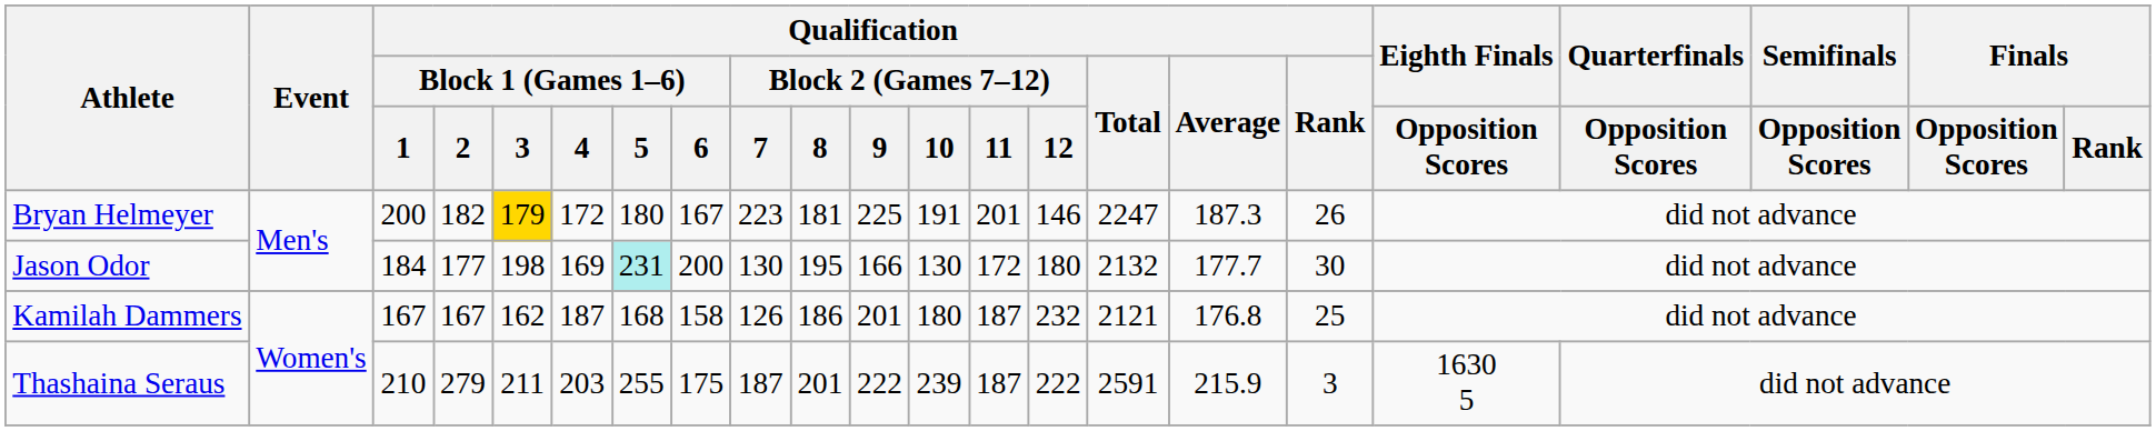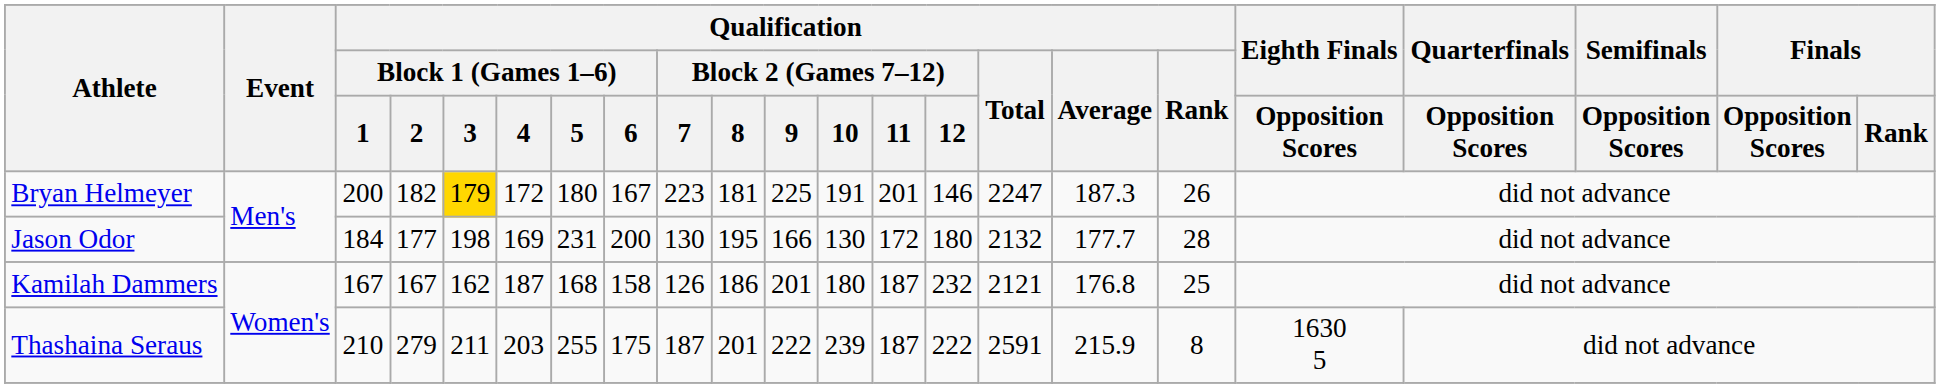 <table class="wikitable" border="1" style="font-size:90%">
 <tr>
 <th rowspan=3>Athlete</th>
 <th rowspan=3>Event</th>
 <th colspan=15>Qualification</th>
 <th rowspan=2>Eighth Finals</th>
 <th rowspan=2>Quarterfinals</th>
 <th rowspan=2>Semifinals</th>
 <th rowspan=2 colspan=2>Finals</th>
 </tr>
 <tr>
 <th colspan=6>Block 1 (Games 1–6)</th>
 <th colspan=6>Block 2 (Games 7–12)</th>
 <th rowspan=2>Total</th>
 <th rowspan=2>Average</th>
 <th rowspan=2>Rank</th>
 </tr>
 <tr>
 <th>1</th>
 <th>2</th>
 <th>3</th>
 <th>4</th>
 <th>5</th>
 <th>6</th>
 <th>7</th>
 <th>8</th>
 <th>9</th>
 <th>10</th>
 <th>11</th>
 <th>12</th>
 <th>Opposition<br>Scores</th>
 <th>Opposition<br>Scores</th>
 <th>Opposition<br>Scores</th>
 <th>Opposition<br>Scores</th>
 <th>Rank</th>
 </tr>
 <tr>
 <td><a href='#'>Bryan Helmeyer</a></td>
 <td rowspan=2><a href='#'>Men's</a><br></td>
 <td align=center>200</td>
 <td align=center>182</td>
 <td align=center style="background: gold;">179</td>
 <td align=center>172</td>
 <td align=center>180</td>
 <td align=center>167</td>
 <td align=center>223</td>
 <td align=center>181</td>
 <td align=center>225</td>
 <td align=center>191</td>
 <td align=center>201</td>
 <td align=center>146</td>
 <td align=center>2247</td>
 <td align=center>187.3</td>
 <td align=center>26</td>
 <td align=center colspan=5>did not advance</td>
 </tr>
 <tr>
 <td><a href='#'>Jason Odor</a></td>
 <td align=center>184</td>
 <td align=center>177</td>
 <td align=center>198</td>
 <td align=center>169</td>
-<td align=center style="background: paleturquoise;">231</td>
+<td align=center>231</td>
 <td align=center>200</td>
 <td align=center>130</td>
 <td align=center>195</td>
 <td align=center>166</td>
 <td align=center>130</td>
 <td align=center>172</td>
 <td align=center>180</td>
 <td align=center>2132</td>
 <td align=center>177.7</td>
-<td align=center>30</td>
+<td align=center>28</td>
 <td align=center colspan=5>did not advance</td>
 </tr>
 <tr>
 <td><a href='#'>Kamilah Dammers</a></td>
 <td rowspan=2><a href='#'>Women's</a><br></td>
 <td align=center>167</td>
 <td align=center>167</td>
 <td align=center>162</td>
 <td align=center>187</td>
 <td align=center>168</td>
 <td align=center>158</td>
 <td align=center>126</td>
 <td align=center>186</td>
 <td align=center>201</td>
 <td align=center>180</td>
 <td align=center>187</td>
 <td align=center>232</td>
 <td align=center>2121</td>
 <td align=center>176.8</td>
 <td align=center>25</td>
 <td align=center colspan=5>did not advance</td>
 </tr>
 <tr>
 <td><a href='#'>Thashaina Seraus</a></td>
 <td align=center>210</td>
 <td align=center>279</td>
 <td align=center>211</td>
 <td align=center>203</td>
 <td align=center>255</td>
 <td align=center>175</td>
 <td align=center>187</td>
 <td align=center>201</td>
 <td align=center>222</td>
 <td align=center>239</td>
 <td align=center>187</td>
 <td align=center>222</td>
 <td align=center>2591</td>
 <td align=center>215.9</td>
-<td align=center>3</td>
+<td align=center>8</td>
 <td align=center>1630<br>5</td>
 <td align=center colspan=4>did not advance</td>
 </tr>
 </table>
